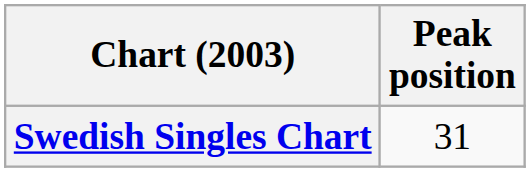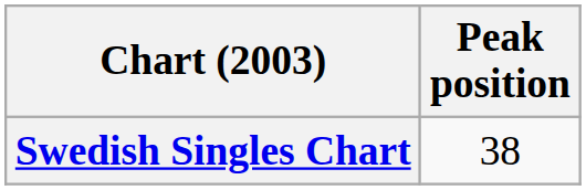 <table class="wikitable plainrowheaders">
 <tr>
 <th scope="col">Chart (2003)</th>
 <th scope="col">Peak<br>position</th>
 </tr>
 <tr>
 <th scope="row"><a href='#'>Swedish Singles Chart</a></th>
-<td style="text-align:center;">31</td>
+<td style="text-align:center;">38</td>
 </tr>
 </table>
